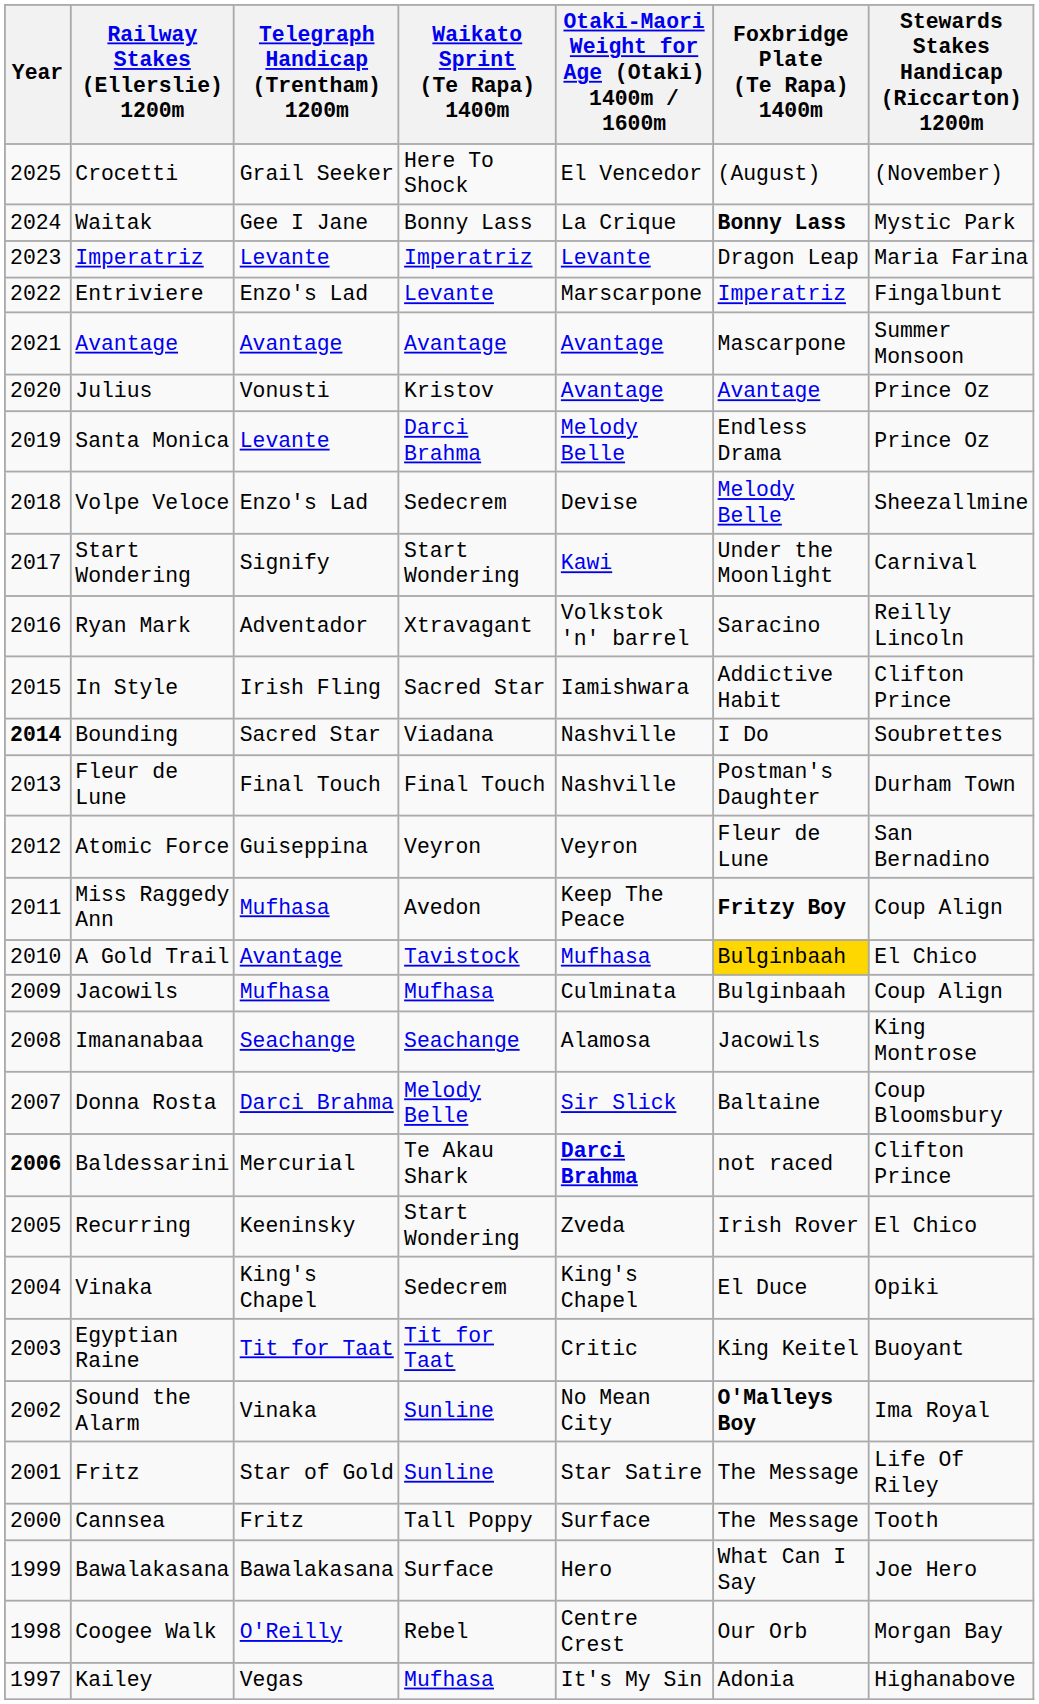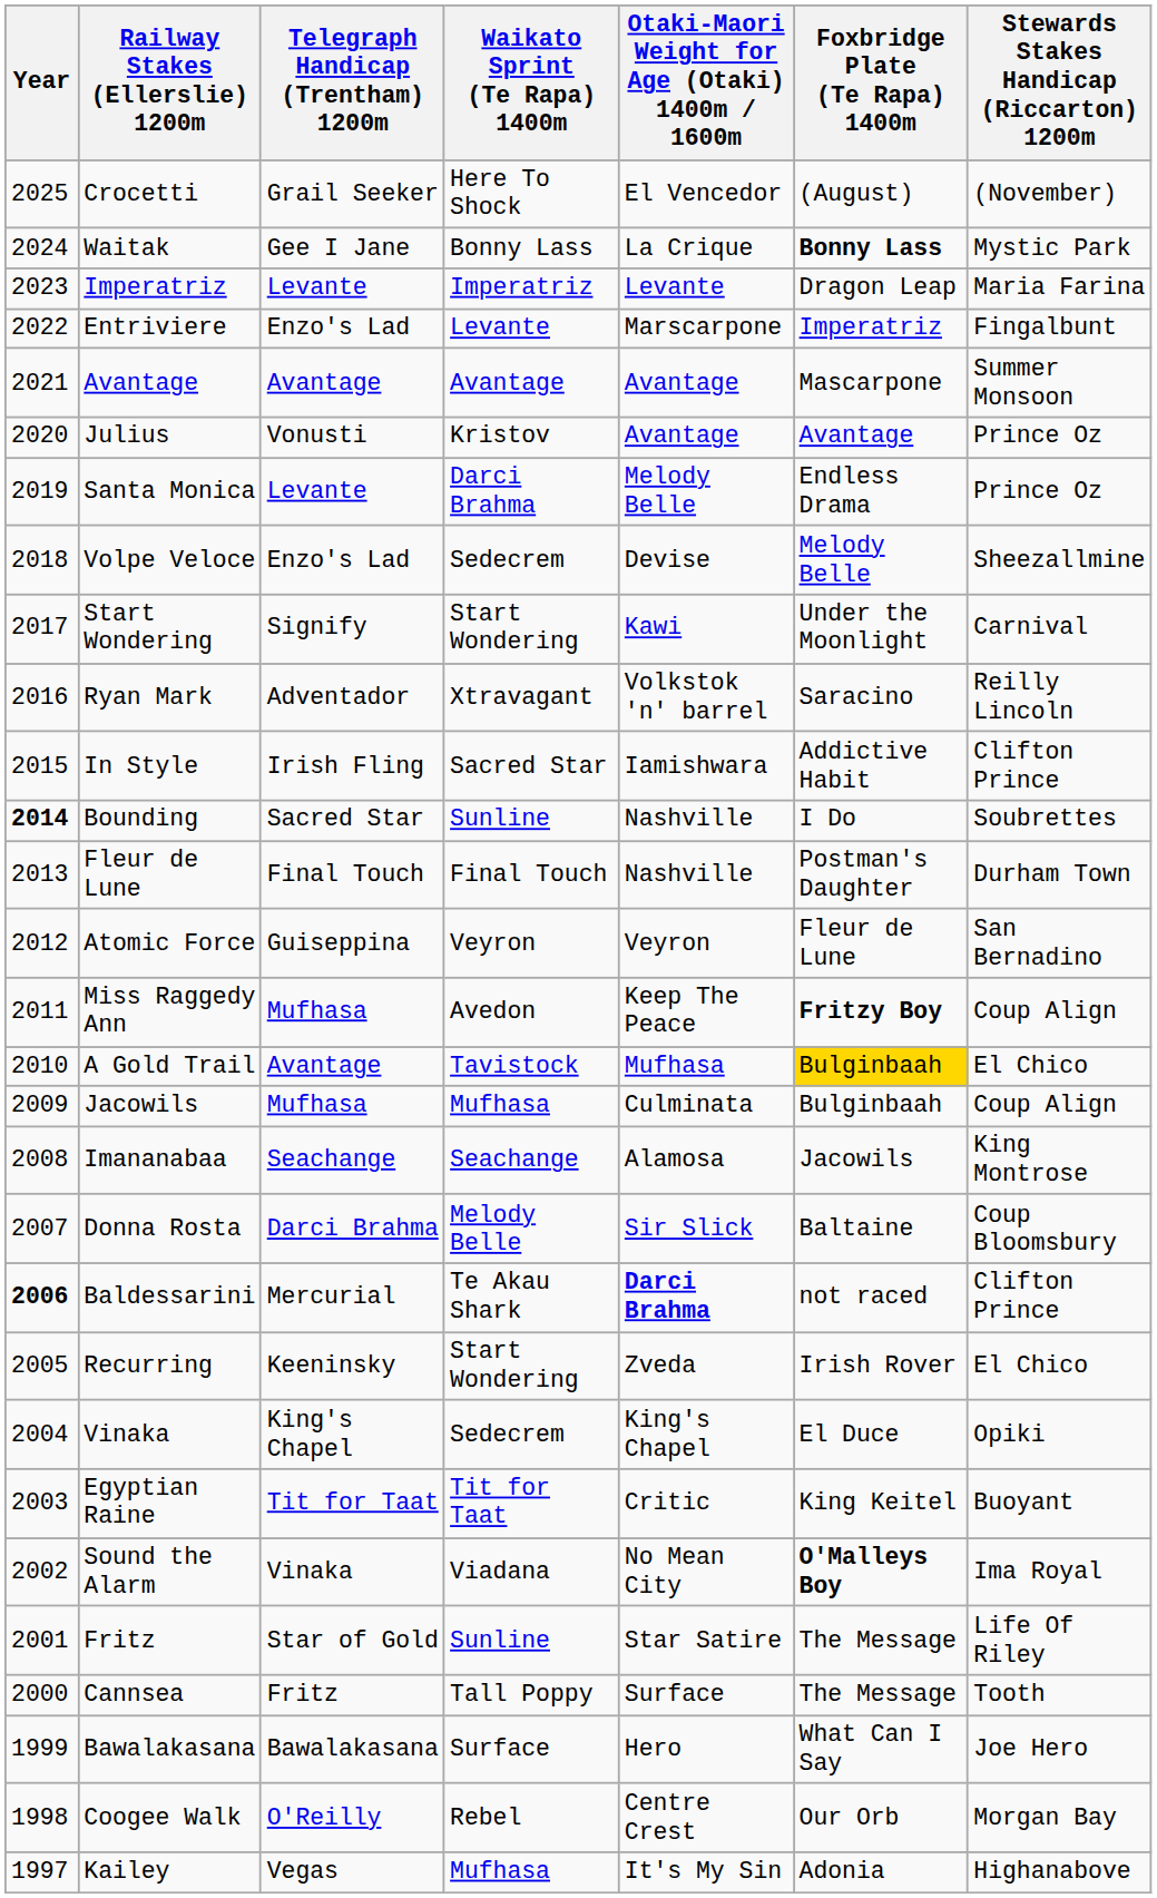 <table class="wikitable sortable" style="font-size:90%">
 <tr>
 <th width="30px">Year<br></th>
 <th width="80px"><a href='#'>Railway Stakes</a> (Ellerslie) 1200m<br></th>
 <th width="80px"><a href='#'>Telegraph Handicap</a> (Trentham) 1200m<br></th>
 <th width="80px"><a href='#'>Waikato Sprint</a> <br>(Te Rapa) 1400m<br></th>
 <th width="80px"><a href='#'>Otaki-Maori Weight for Age</a> (Otaki) 1400m / 1600m<br></th>
 <th width="80px">Foxbridge Plate <br>(Te Rapa) 1400m<br></th>
 <th width="80px">Stewards Stakes Handicap (Riccarton) 1200m<br></th>
 </tr>
 <tr>
 <td>2025</td>
 <td>Crocetti</td>
 <td>Grail Seeker</td>
 <td>Here To Shock</td>
 <td>El Vencedor</td>
 <td>(August)</td>
 <td>(November)</td>
 </tr>
 <tr>
 <td>2024</td>
 <td>Waitak</td>
 <td>Gee I Jane</td>
 <td>Bonny Lass</td>
 <td>La Crique</td>
 <td><strong>Bonny Lass</strong></td>
 <td>Mystic Park</td>
 </tr>
 <tr>
 <td>2023</td>
 <td><a href='#'>Imperatriz</a></td>
 <td><a href='#'>Levante</a></td>
 <td><a href='#'>Imperatriz</a></td>
 <td><a href='#'>Levante</a></td>
 <td>Dragon Leap</td>
 <td>Maria Farina</td>
 </tr>
 <tr>
 <td>2022</td>
 <td>Entriviere</td>
 <td>Enzo's Lad</td>
 <td><a href='#'>Levante</a></td>
 <td>Marscarpone</td>
 <td><a href='#'>Imperatriz</a></td>
 <td>Fingalbunt</td>
 </tr>
 <tr>
 <td>2021</td>
 <td><a href='#'>Avantage</a></td>
 <td><a href='#'>Avantage</a></td>
 <td><a href='#'>Avantage</a></td>
 <td><a href='#'>Avantage</a></td>
 <td>Mascarpone</td>
 <td>Summer Monsoon</td>
 </tr>
 <tr>
 <td>2020</td>
 <td>Julius</td>
 <td>Vonusti</td>
 <td>Kristov</td>
 <td><a href='#'>Avantage</a></td>
 <td><a href='#'>Avantage</a></td>
 <td>Prince Oz</td>
 </tr>
 <tr>
 <td>2019</td>
 <td>Santa Monica</td>
 <td><a href='#'>Levante</a></td>
 <td><a href='#'>Darci Brahma</a></td>
 <td><a href='#'>Melody Belle</a></td>
 <td>Endless Drama</td>
 <td>Prince Oz</td>
 </tr>
 <tr>
 <td>2018</td>
 <td>Volpe Veloce</td>
 <td>Enzo's Lad</td>
 <td>Sedecrem</td>
 <td>Devise</td>
 <td><a href='#'>Melody Belle</a></td>
 <td>Sheezallmine</td>
 </tr>
 <tr>
 <td>2017</td>
 <td>Start Wondering</td>
 <td>Signify</td>
 <td>Start Wondering</td>
 <td><a href='#'>Kawi</a></td>
 <td>Under the Moonlight</td>
 <td>Carnival</td>
 </tr>
 <tr>
 <td>2016</td>
 <td>Ryan Mark</td>
 <td>Adventador</td>
 <td>Xtravagant</td>
 <td>Volkstok 'n' barrel</td>
 <td>Saracino</td>
 <td>Reilly Lincoln</td>
 </tr>
 <tr>
 <td>2015</td>
 <td>In Style</td>
 <td>Irish Fling</td>
 <td>Sacred Star</td>
 <td>Iamishwara</td>
 <td>Addictive Habit</td>
 <td>Clifton Prince</td>
 </tr>
 <tr>
 <td><strong>2014</strong></td>
 <td>Bounding</td>
 <td>Sacred Star</td>
-<td>Viadana</td>
+<td><a href='#'>Sunline</a></td>
 <td>Nashville</td>
 <td>I Do</td>
 <td>Soubrettes</td>
 </tr>
 <tr>
 <td>2013</td>
 <td>Fleur de Lune</td>
 <td>Final Touch</td>
 <td>Final Touch</td>
 <td>Nashville</td>
 <td>Postman's Daughter</td>
 <td>Durham Town</td>
 </tr>
 <tr>
 <td>2012</td>
 <td>Atomic Force</td>
 <td>Guiseppina</td>
 <td>Veyron</td>
 <td>Veyron</td>
 <td>Fleur de Lune</td>
 <td>San Bernadino</td>
 </tr>
 <tr>
 <td>2011</td>
 <td>Miss Raggedy Ann</td>
 <td><a href='#'>Mufhasa</a></td>
 <td>Avedon</td>
 <td>Keep The Peace</td>
 <td><strong>Fritzy Boy</strong></td>
 <td>Coup Align</td>
 </tr>
 <tr>
 <td>2010</td>
 <td>A Gold Trail</td>
 <td><a href='#'>Avantage</a></td>
 <td><a href='#'>Tavistock</a></td>
 <td><a href='#'>Mufhasa</a></td>
 <td style="background: gold;">Bulginbaah</td>
 <td>El Chico</td>
 </tr>
 <tr>
 <td>2009</td>
 <td>Jacowils</td>
 <td><a href='#'>Mufhasa</a></td>
 <td><a href='#'>Mufhasa</a></td>
 <td>Culminata</td>
 <td>Bulginbaah</td>
 <td>Coup Align</td>
 </tr>
 <tr>
 <td>2008</td>
 <td>Imananabaa</td>
 <td><a href='#'>Seachange</a></td>
 <td><a href='#'>Seachange</a></td>
 <td>Alamosa</td>
 <td>Jacowils</td>
 <td>King Montrose</td>
 </tr>
 <tr>
 <td>2007</td>
 <td>Donna Rosta</td>
 <td><a href='#'>Darci Brahma</a></td>
 <td><a href='#'>Melody Belle</a></td>
 <td><a href='#'>Sir Slick</a></td>
 <td>Baltaine</td>
 <td>Coup Bloomsbury</td>
 </tr>
 <tr>
 <td><strong>2006</strong></td>
 <td>Baldessarini</td>
 <td>Mercurial</td>
 <td>Te Akau Shark</td>
 <td><strong><a href='#'>Darci Brahma</a></strong></td>
 <td>not raced</td>
 <td>Clifton Prince</td>
 </tr>
 <tr>
 <td>2005</td>
 <td>Recurring</td>
 <td>Keeninsky</td>
 <td>Start Wondering</td>
 <td>Zveda</td>
 <td>Irish Rover</td>
 <td>El Chico</td>
 </tr>
 <tr>
 <td>2004</td>
 <td>Vinaka</td>
 <td>King's Chapel</td>
 <td>Sedecrem</td>
 <td>King's Chapel</td>
 <td>El Duce</td>
 <td>Opiki</td>
 </tr>
 <tr>
 <td>2003</td>
 <td>Egyptian Raine</td>
 <td><a href='#'>Tit for Taat</a></td>
 <td><a href='#'>Tit for Taat</a></td>
 <td>Critic</td>
 <td>King Keitel</td>
 <td>Buoyant</td>
 </tr>
 <tr>
 <td>2002</td>
 <td>Sound the Alarm</td>
 <td>Vinaka</td>
-<td><a href='#'>Sunline</a></td>
+<td>Viadana</td>
 <td>No Mean City</td>
 <td><strong>O'Malleys Boy</strong></td>
 <td>Ima Royal</td>
 </tr>
 <tr>
 <td>2001</td>
 <td>Fritz</td>
 <td>Star of Gold</td>
 <td><a href='#'>Sunline</a></td>
 <td>Star Satire</td>
 <td>The Message</td>
 <td>Life Of Riley</td>
 </tr>
 <tr>
 <td>2000</td>
 <td>Cannsea</td>
 <td>Fritz</td>
 <td>Tall Poppy</td>
 <td>Surface</td>
 <td>The Message</td>
 <td>Tooth</td>
 </tr>
 <tr>
 <td>1999</td>
 <td>Bawalakasana</td>
 <td>Bawalakasana</td>
 <td>Surface</td>
 <td>Hero</td>
 <td>What Can I Say</td>
 <td>Joe Hero</td>
 </tr>
 <tr>
 <td>1998</td>
 <td>Coogee Walk</td>
 <td><a href='#'>O'Reilly</a></td>
 <td>Rebel</td>
 <td>Centre Crest</td>
 <td>Our Orb</td>
 <td>Morgan Bay</td>
 </tr>
 <tr>
 <td>1997</td>
 <td>Kailey</td>
 <td>Vegas</td>
 <td><a href='#'>Mufhasa</a></td>
 <td>It's My Sin</td>
 <td>Adonia</td>
 <td>Highanabove</td>
 </tr>
 <tr>
 </tr>
 </table>
